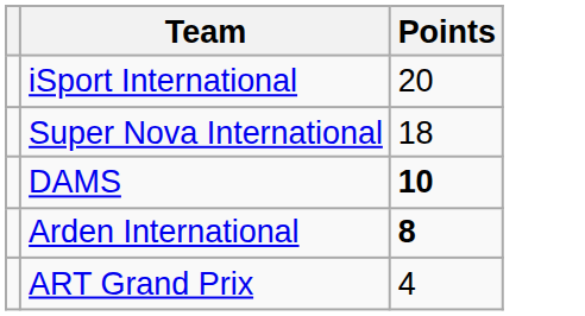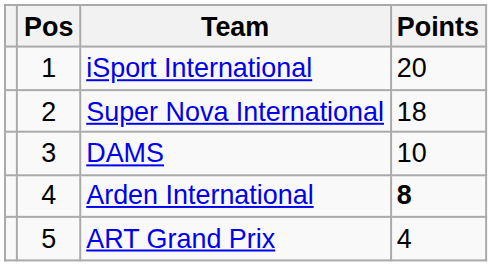 <table class="wikitable" style="font-size:85%;">
 <tr>
 <th></th>
+<th>Pos</th>
 <th>Team</th>
 <th>Points</th>
 </tr>
 <tr>
 <td></td>
+<td align="center">1</td>
 <td> <a href='#'>iSport International</a></td>
 <td>20</td>
 </tr>
 <tr>
 <td></td>
+<td align="center">2</td>
 <td> <a href='#'>Super Nova International</a></td>
 <td>18</td>
 </tr>
 <tr>
 <td></td>
+<td align="center">3</td>
 <td> <a href='#'>DAMS</a></td>
-<td><strong>10</strong></td>
+<td>10</td>
 </tr>
 <tr>
 <td></td>
+<td align="center">4</td>
 <td> <a href='#'>Arden International</a></td>
 <td><strong>8</strong></td>
 </tr>
 <tr>
 <td></td>
+<td align="center">5</td>
 <td> <a href='#'>ART Grand Prix</a></td>
 <td>4</td>
 </tr>
 </table>
